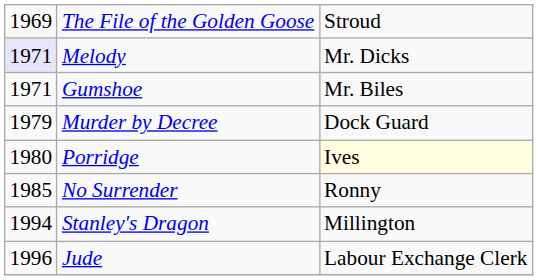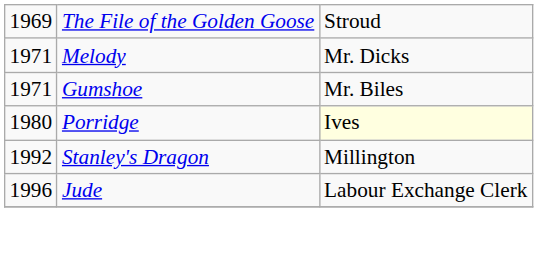 <table class="wikitable sortable">
 <tr>
 <td>1969</td>
 <td><em><a href='#'>The File of the Golden Goose</a></em></td>
 <td>Stroud</td>
 </tr>
 <tr>
-<td style="background: lavender;">1971</td>
+<td>1971</td>
 <td><em><a href='#'>Melody</a></em></td>
 <td>Mr. Dicks</td>
 </tr>
 <tr>
 <td>1971</td>
 <td><em><a href='#'>Gumshoe</a></em></td>
 <td>Mr. Biles</td>
 </tr>
 <tr>
-<td>1979</td>
-<td><em><a href='#'>Murder by Decree</a></em></td>
-<td>Dock Guard</td>
-</tr>
-<tr>
 <td>1980</td>
 <td><em><a href='#'>Porridge</a></em></td>
 <td style="background: lightyellow;">Ives</td>
 </tr>
 <tr>
-<td>1985</td>
-<td><em><a href='#'>No Surrender</a></em></td>
-<td>Ronny</td>
-</tr>
-<tr>
-<td>1994</td>
+<td>1992</td>
 <td><em><a href='#'>Stanley's Dragon</a></em></td>
 <td>Millington</td>
 </tr>
 <tr>
 <td>1996</td>
 <td><em><a href='#'>Jude</a></em></td>
 <td>Labour Exchange Clerk</td>
 </tr>
 <tr>
 </tr>
 </table>
